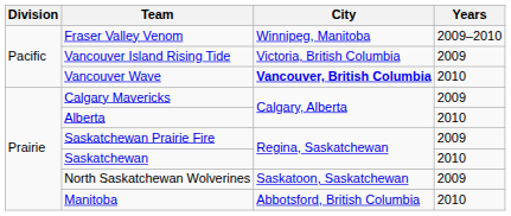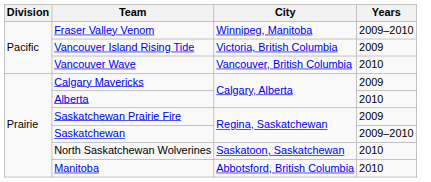 <table class="wikitable sortable">
 <tr>
 <th>Division</th>
 <th>Team</th>
 <th>City</th>
 <th>Years</th>
 </tr>
 <tr>
 <td rowspan="3">Pacific</td>
 <td><a href='#'>Fraser Valley Venom</a></td>
 <td><a href='#'>Winnipeg, Manitoba</a></td>
 <td>2009–2010</td>
 </tr>
 <tr>
 <td><a href='#'>Vancouver Island Rising Tide</a></td>
 <td><a href='#'>Victoria, British Columbia</a></td>
 <td>2009</td>
 </tr>
 <tr>
 <td><a href='#'>Vancouver Wave</a></td>
-<td><strong><a href='#'>Vancouver, British Columbia</a></strong></td>
+<td><a href='#'>Vancouver, British Columbia</a></td>
 <td>2010</td>
 </tr>
 <tr>
 <td rowspan="6">Prairie</td>
 <td><a href='#'>Calgary Mavericks</a></td>
 <td rowspan="2"><a href='#'>Calgary, Alberta</a></td>
 <td>2009</td>
 </tr>
 <tr>
 <td><a href='#'>Alberta</a></td>
 <td>2010</td>
 </tr>
 <tr>
 <td><a href='#'>Saskatchewan Prairie Fire</a></td>
 <td rowspan="2"><a href='#'>Regina, Saskatchewan</a></td>
 <td>2009</td>
 </tr>
 <tr>
 <td><a href='#'>Saskatchewan</a></td>
-<td>2010</td>
+<td>2009–2010</td>
 </tr>
 <tr>
 <td>North Saskatchewan Wolverines</td>
 <td><a href='#'>Saskatoon, Saskatchewan</a></td>
-<td>2009</td>
+<td>2010</td>
 </tr>
 <tr>
 <td><a href='#'>Manitoba</a></td>
 <td><a href='#'>Abbotsford, British Columbia</a></td>
 <td>2010</td>
 </tr>
 </table>
